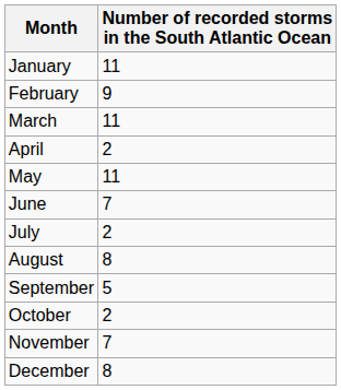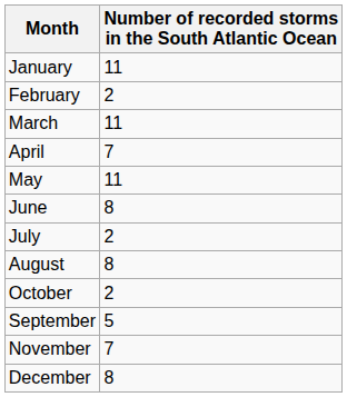 <table class="wikitable" align="center" style="margin:auto;">
 <tr bgcolor="#CCCCCC">
 <th>Month</th>
 <th>Number of recorded storms<br>in the South Atlantic Ocean</th>
 </tr>
 <tr>
 <td>January</td>
 <td>11</td>
 </tr>
 <tr>
 <td>February</td>
-<td>9</td>
+<td>2</td>
 </tr>
 <tr>
 <td>March</td>
 <td>11</td>
 </tr>
 <tr>
 <td>April</td>
-<td>2</td>
+<td>7</td>
 </tr>
 <tr>
 <td>May</td>
 <td>11</td>
 </tr>
 <tr>
 <td>June</td>
-<td>7</td>
+<td>8</td>
 </tr>
 <tr>
 <td>July</td>
 <td>2</td>
 </tr>
 <tr>
 <td>August</td>
 <td>8</td>
 </tr>
 <tr>
+<td>October</td>
+<td>2</td>
+</tr>
+<tr>
 <td>September</td>
 <td>5</td>
-</tr>
-<tr>
-<td>October</td>
-<td>2</td>
 </tr>
 <tr>
 <td>November</td>
 <td>7</td>
 </tr>
 <tr>
 <td>December</td>
 <td>8</td>
 </tr>
 </table>
